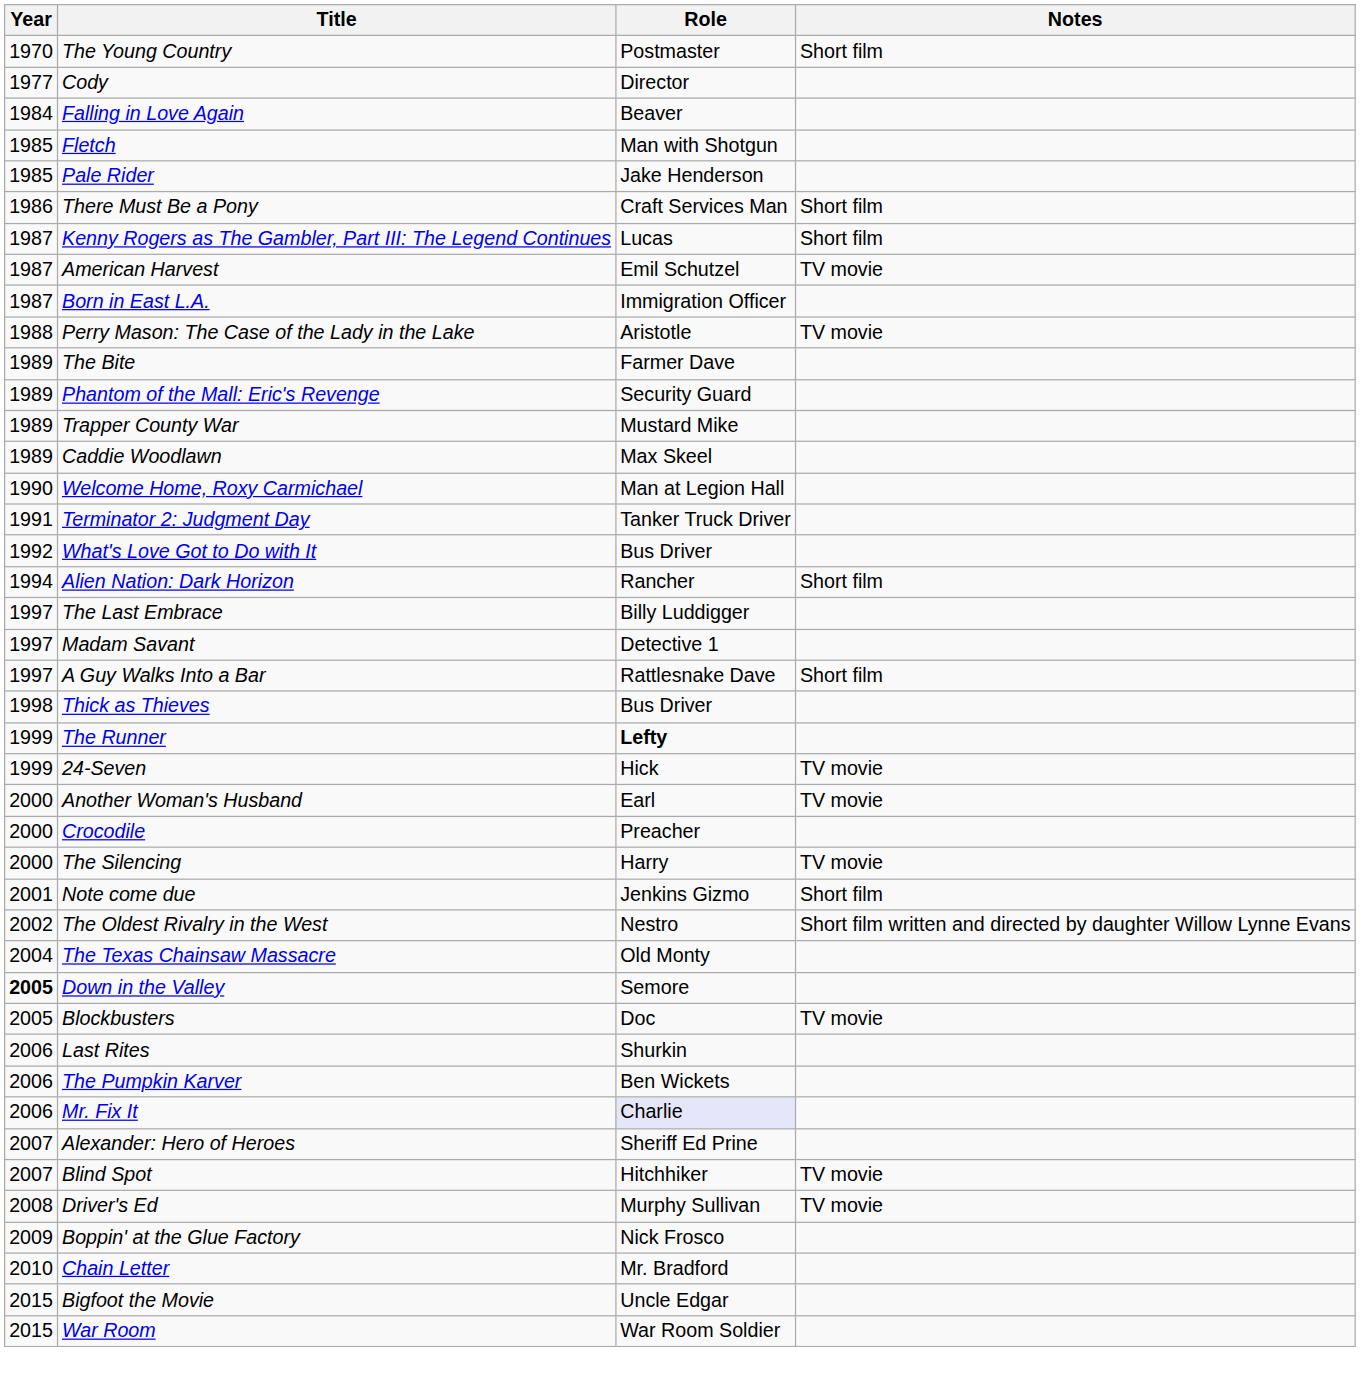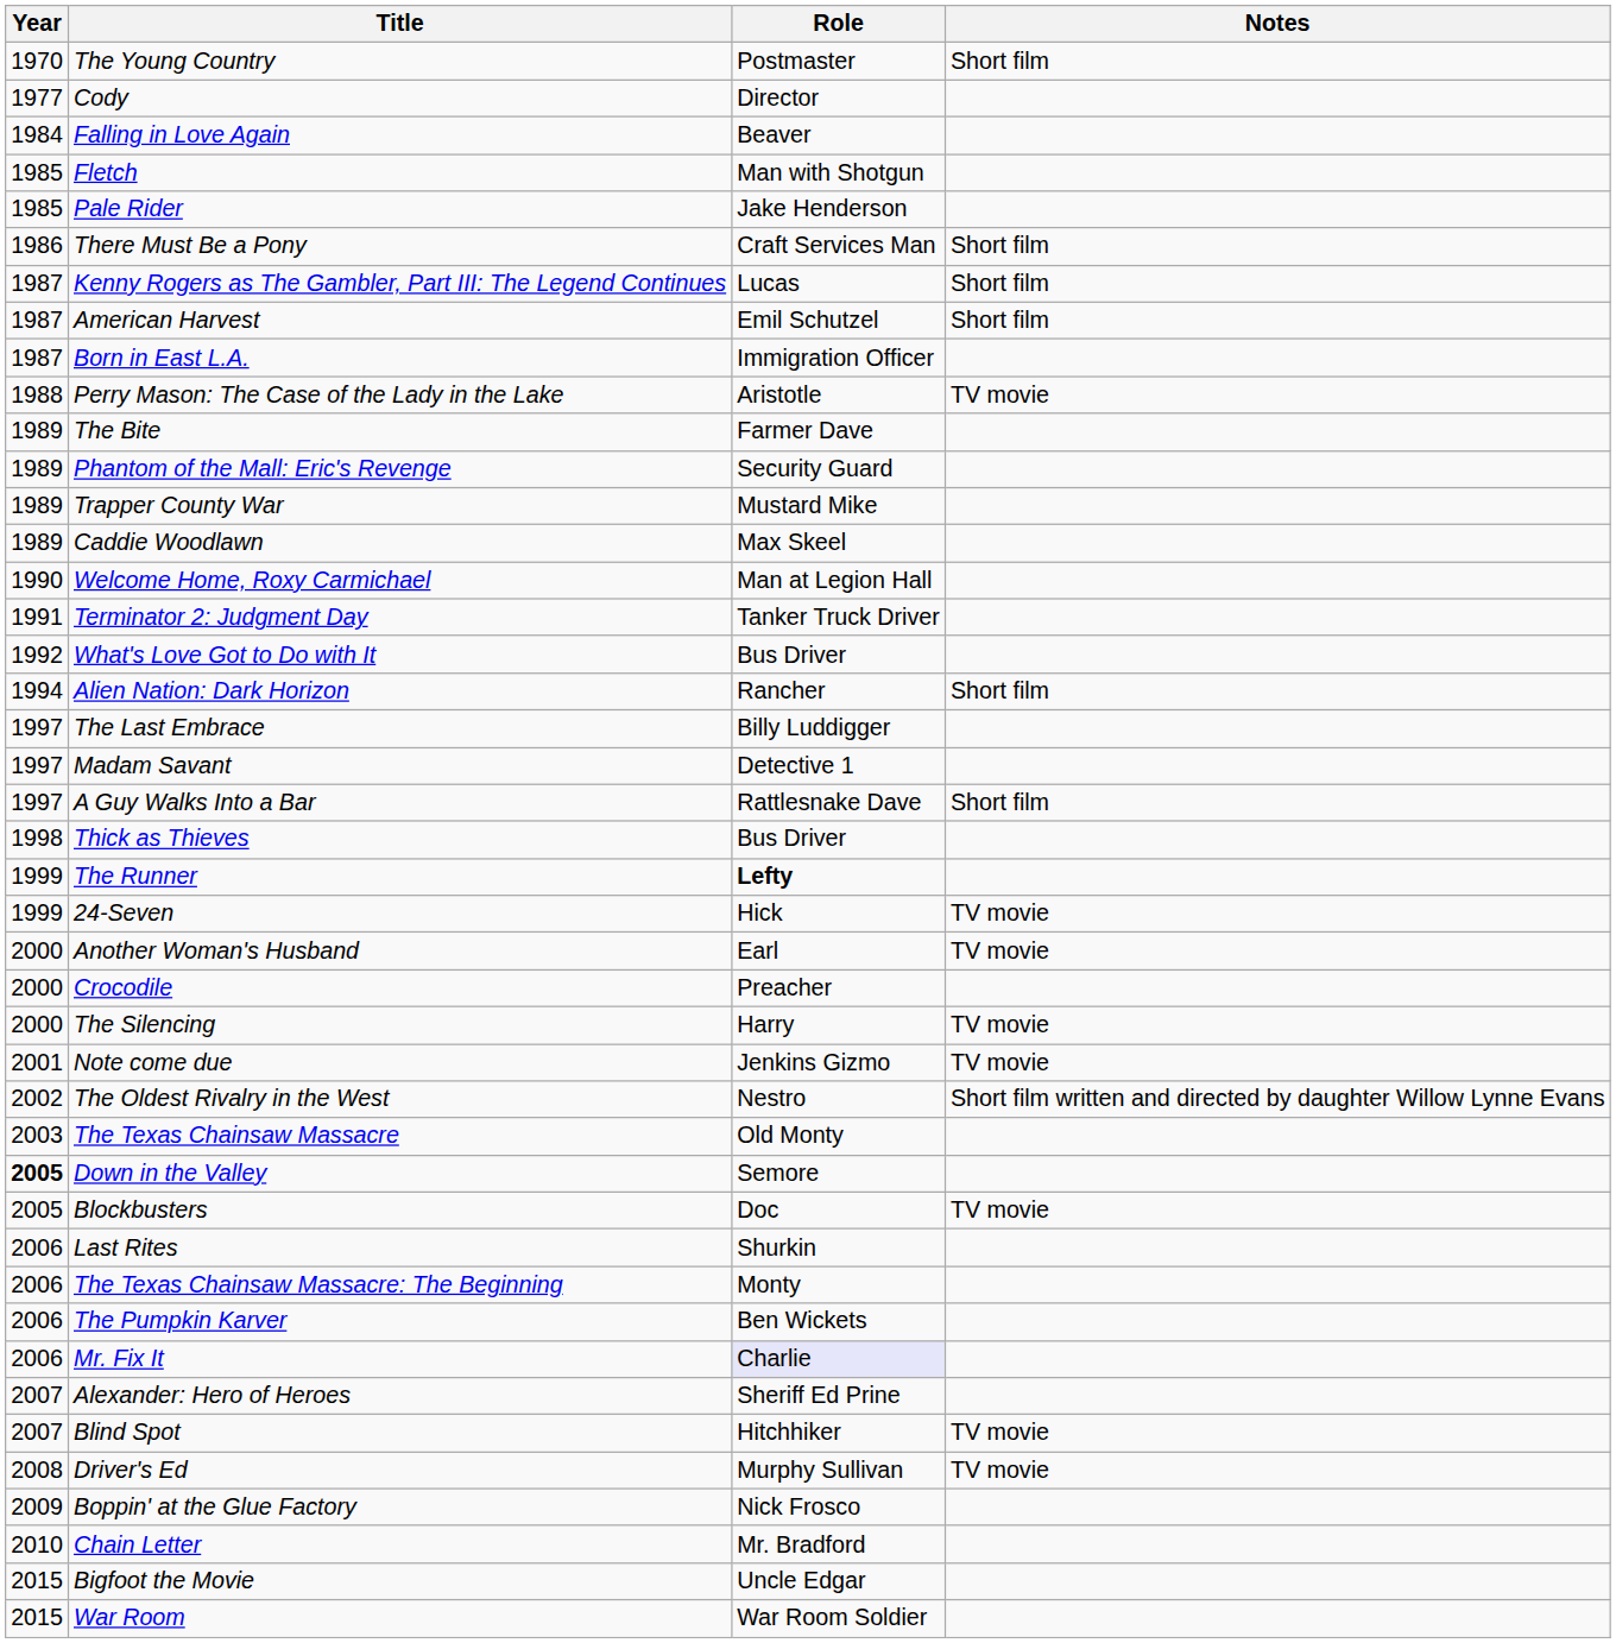 <table class="wikitable sortable">
 <tr>
 <th>Year</th>
 <th>Title</th>
 <th>Role</th>
 <th class="unsortable">Notes</th>
 </tr>
 <tr>
 <td>1970</td>
 <td><em>The Young Country</em></td>
 <td>Postmaster</td>
 <td>Short film</td>
 </tr>
 <tr>
 <td>1977</td>
 <td><em>Cody</em></td>
 <td>Director</td>
 <td></td>
 </tr>
 <tr>
 <td>1984</td>
 <td><em><a href='#'>Falling in Love Again</a></em></td>
 <td>Beaver</td>
 <td></td>
 </tr>
 <tr>
 <td>1985</td>
 <td><em><a href='#'>Fletch</a></em></td>
 <td>Man with Shotgun</td>
 <td></td>
 </tr>
 <tr>
 <td>1985</td>
 <td><em><a href='#'>Pale Rider</a></em></td>
 <td>Jake Henderson</td>
 <td></td>
 </tr>
 <tr>
 <td>1986</td>
 <td><em>There Must Be a Pony</em></td>
 <td>Craft Services Man</td>
 <td>Short film</td>
 </tr>
 <tr>
 <td>1987</td>
 <td><em><a href='#'>Kenny Rogers as The Gambler, Part III: The Legend Continues</a></em></td>
 <td>Lucas</td>
 <td>Short film</td>
 </tr>
 <tr>
 <td>1987</td>
 <td><em>American Harvest</em></td>
 <td>Emil Schutzel</td>
-<td>TV movie</td>
+<td>Short film</td>
 </tr>
 <tr>
 <td>1987</td>
 <td><em><a href='#'>Born in East L.A.</a></em></td>
 <td>Immigration Officer</td>
 <td></td>
 </tr>
 <tr>
 <td>1988</td>
 <td><em>Perry Mason: The Case of the Lady in the Lake</em></td>
 <td>Aristotle</td>
 <td>TV movie</td>
 </tr>
 <tr>
 <td>1989</td>
 <td><em>The Bite</em></td>
 <td>Farmer Dave</td>
 <td></td>
 </tr>
 <tr>
 <td>1989</td>
 <td><em><a href='#'>Phantom of the Mall: Eric's Revenge</a></em></td>
 <td>Security Guard</td>
 <td></td>
 </tr>
 <tr>
 <td>1989</td>
 <td><em>Trapper County War</em></td>
 <td>Mustard Mike</td>
 <td></td>
 </tr>
 <tr>
 <td>1989</td>
 <td><em>Caddie Woodlawn</em></td>
 <td>Max Skeel</td>
 <td></td>
 </tr>
 <tr>
 <td>1990</td>
 <td><em><a href='#'>Welcome Home, Roxy Carmichael</a></em></td>
 <td>Man at Legion Hall</td>
 <td></td>
 </tr>
 <tr>
 <td>1991</td>
 <td><em><a href='#'>Terminator 2: Judgment Day</a></em></td>
 <td>Tanker Truck Driver</td>
 <td></td>
 </tr>
 <tr>
 <td>1992</td>
 <td><em><a href='#'>What's Love Got to Do with It</a></em></td>
 <td>Bus Driver</td>
 <td></td>
 </tr>
 <tr>
 <td>1994</td>
 <td><em><a href='#'>Alien Nation: Dark Horizon</a></em></td>
 <td>Rancher</td>
 <td>Short film</td>
 </tr>
 <tr>
 <td>1997</td>
 <td><em>The Last Embrace</em></td>
 <td>Billy Luddigger</td>
 <td></td>
 </tr>
 <tr>
 <td>1997</td>
 <td><em>Madam Savant</em></td>
 <td>Detective 1</td>
 <td></td>
 </tr>
 <tr>
 <td>1997</td>
 <td><em>A Guy Walks Into a Bar</em></td>
 <td>Rattlesnake Dave</td>
 <td>Short film</td>
 </tr>
 <tr>
 <td>1998</td>
 <td><em><a href='#'>Thick as Thieves</a></em></td>
 <td>Bus Driver</td>
 <td></td>
 </tr>
 <tr>
 <td>1999</td>
 <td><em><a href='#'>The Runner</a></em></td>
 <td><strong>Lefty</strong></td>
 <td></td>
 </tr>
 <tr>
 <td>1999</td>
 <td><em>24-Seven</em></td>
 <td>Hick</td>
 <td>TV movie</td>
 </tr>
 <tr>
 <td>2000</td>
 <td><em>Another Woman's Husband</em></td>
 <td>Earl</td>
 <td>TV movie</td>
 </tr>
 <tr>
 <td>2000</td>
 <td><em><a href='#'>Crocodile</a></em></td>
 <td>Preacher</td>
 <td></td>
 </tr>
 <tr>
 <td>2000</td>
 <td><em>The Silencing</em></td>
 <td>Harry</td>
 <td>TV movie</td>
 </tr>
 <tr>
 <td>2001</td>
 <td><em>Note come due</em></td>
 <td>Jenkins Gizmo</td>
-<td>Short film</td>
+<td>TV movie</td>
 </tr>
 <tr>
 <td>2002</td>
 <td><em>The Oldest Rivalry in the West</em></td>
 <td>Nestro</td>
 <td>Short film written and directed by daughter Willow Lynne Evans</td>
 </tr>
 <tr>
-<td>2004</td>
+<td>2003</td>
 <td><em><a href='#'>The Texas Chainsaw Massacre</a></em></td>
 <td>Old Monty</td>
 <td></td>
 </tr>
 <tr>
 <td><strong>2005</strong></td>
 <td><em><a href='#'>Down in the Valley</a></em></td>
 <td>Semore</td>
 <td></td>
 </tr>
 <tr>
 <td>2005</td>
 <td><em>Blockbusters</em></td>
 <td>Doc</td>
 <td>TV movie</td>
 </tr>
 <tr>
 <td>2006</td>
 <td><em>Last Rites</em></td>
 <td>Shurkin</td>
+<td></td>
+</tr>
+<tr>
+<td>2006</td>
+<td><em><a href='#'>The Texas Chainsaw Massacre: The Beginning</a></em></td>
+<td>Monty</td>
 <td></td>
 </tr>
 <tr>
 <td>2006</td>
 <td><em><a href='#'>The Pumpkin Karver</a></em></td>
 <td>Ben Wickets</td>
 <td></td>
 </tr>
 <tr>
 <td>2006</td>
 <td><em><a href='#'>Mr. Fix It</a></em></td>
 <td style="background: lavender;">Charlie</td>
 <td></td>
 </tr>
 <tr>
 <td>2007</td>
 <td><em>Alexander: Hero of Heroes</em></td>
 <td>Sheriff Ed Prine</td>
 <td></td>
 </tr>
 <tr>
 <td>2007</td>
 <td><em>Blind Spot</em></td>
 <td>Hitchhiker</td>
 <td>TV movie</td>
 </tr>
 <tr>
 <td>2008</td>
 <td><em>Driver's Ed</em></td>
 <td>Murphy Sullivan</td>
 <td>TV movie</td>
 </tr>
 <tr>
 <td>2009</td>
 <td><em>Boppin' at the Glue Factory</em></td>
 <td>Nick Frosco</td>
 <td></td>
 </tr>
 <tr>
 <td>2010</td>
 <td><em><a href='#'>Chain Letter</a></em></td>
 <td>Mr. Bradford</td>
 <td></td>
 </tr>
 <tr>
 <td>2015</td>
 <td><em>Bigfoot the Movie</em></td>
 <td>Uncle Edgar</td>
 <td></td>
 </tr>
 <tr>
 <td>2015</td>
 <td><em><a href='#'>War Room</a></em></td>
 <td>War Room Soldier</td>
 <td></td>
 </tr>
 </table>
